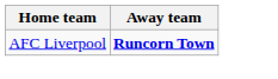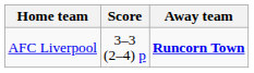 <table class="wikitable" style="text-align: center">
 <tr>
 <th>Home team</th>
+<th>Score</th>
 <th>Away team</th>
 </tr>
 <tr>
 <td><a href='#'>AFC Liverpool</a></td>
+<td>3–3<br>(2–4) <a href='#'>p</a></td>
 <td><strong><a href='#'>Runcorn Town</a></strong></td>
 </tr>
 </table>
